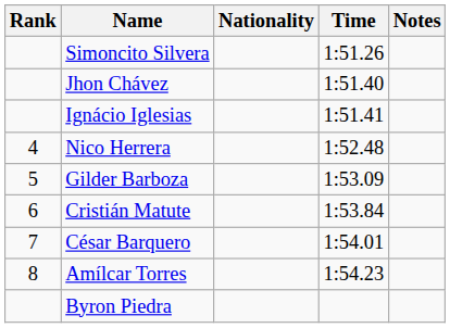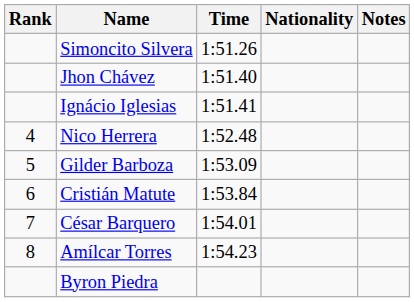 <table class="wikitable sortable" style="text-align:center">
 <tr>
 <th>Rank</th>
 <th>Name</th>
+<th>Time</th>
 <th>Nationality</th>
-<th>Time</th>
 <th>Notes</th>
 </tr>
 <tr>
 <td></td>
 <td align=left><a href='#'>Simoncito Silvera</a></td>
+<td>1:51.26</td>
 <td align=left></td>
-<td>1:51.26</td>
 <td></td>
 </tr>
 <tr>
 <td></td>
 <td align=left><a href='#'>Jhon Chávez</a></td>
+<td>1:51.40</td>
 <td align=left></td>
-<td>1:51.40</td>
 <td></td>
 </tr>
 <tr>
 <td></td>
 <td align=left><a href='#'>Ignácio Iglesias</a></td>
+<td>1:51.41</td>
 <td align=left></td>
-<td>1:51.41</td>
 <td></td>
 </tr>
 <tr>
 <td>4</td>
 <td align=left><a href='#'>Nico Herrera</a></td>
+<td>1:52.48</td>
 <td align=left></td>
-<td>1:52.48</td>
 <td></td>
 </tr>
 <tr>
 <td>5</td>
 <td align=left><a href='#'>Gilder Barboza</a></td>
+<td>1:53.09</td>
 <td align=left></td>
-<td>1:53.09</td>
 <td></td>
 </tr>
 <tr>
 <td>6</td>
 <td align=left><a href='#'>Cristián Matute</a></td>
+<td>1:53.84</td>
 <td align=left></td>
-<td>1:53.84</td>
 <td></td>
 </tr>
 <tr>
 <td>7</td>
 <td align=left><a href='#'>César Barquero</a></td>
+<td>1:54.01</td>
 <td align=left></td>
-<td>1:54.01</td>
 <td></td>
 </tr>
 <tr>
 <td>8</td>
 <td align=left><a href='#'>Amílcar Torres</a></td>
+<td>1:54.23</td>
 <td align=left></td>
-<td>1:54.23</td>
 <td></td>
 </tr>
 <tr>
 <td></td>
 <td align=left><a href='#'>Byron Piedra</a></td>
+<td></td>
 <td align=left></td>
-<td></td>
 <td></td>
 </tr>
 </table>
